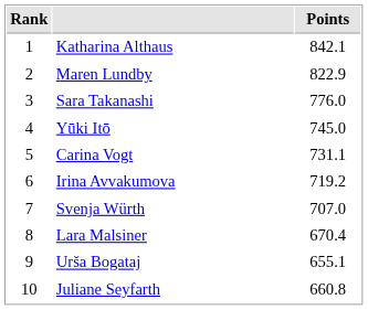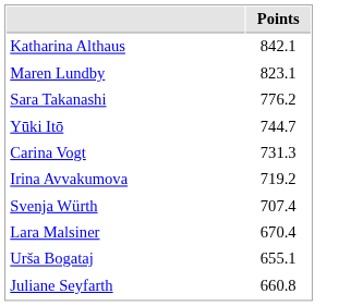 <table cellspacing="1" cellpadding="3" style="border:1px solid #AAAAAA;font-size:86%">
 <tr style="background-color: #E4E4E4;">
-<th style="border-bottom:1px solid #AAAAAA; width: 10px;">Rank</th>
 <th style="border-bottom:1px solid #AAAAAA; width: 200px;"></th>
 <th style="border-bottom:1px solid #AAAAAA; width: 50px;">Points</th>
 </tr>
 <tr>
-<td align=center>1</td>
 <td> <a href='#'>Katharina Althaus</a></td>
 <td align=center>842.1</td>
 </tr>
 <tr>
-<td align=center>2</td>
 <td> <a href='#'>Maren Lundby</a></td>
-<td align=center>822.9</td>
+<td align=center>823.1</td>
 </tr>
 <tr>
-<td align=center>3</td>
 <td> <a href='#'>Sara Takanashi</a></td>
-<td align=center>776.0</td>
+<td align=center>776.2</td>
 </tr>
 <tr>
-<td align=center>4</td>
 <td> <a href='#'>Yūki Itō</a></td>
-<td align=center>745.0</td>
+<td align=center>744.7</td>
 </tr>
 <tr>
-<td align=center>5</td>
 <td> <a href='#'>Carina Vogt</a></td>
-<td align=center>731.1</td>
+<td align=center>731.3</td>
 </tr>
 <tr>
-<td align=center>6</td>
 <td> <a href='#'>Irina Avvakumova</a></td>
 <td align=center>719.2</td>
 </tr>
 <tr>
-<td align=center>7</td>
 <td> <a href='#'>Svenja Würth</a></td>
-<td align=center>707.0</td>
+<td align=center>707.4</td>
 </tr>
 <tr>
-<td align=center>8</td>
 <td> <a href='#'>Lara Malsiner</a></td>
 <td align=center>670.4</td>
 </tr>
 <tr>
-<td align=center>9</td>
 <td> <a href='#'>Urša Bogataj</a></td>
 <td align=center>655.1</td>
 </tr>
 <tr>
-<td align=center>10</td>
 <td> <a href='#'>Juliane Seyfarth</a></td>
 <td align=center>660.8</td>
 </tr>
 </table>
